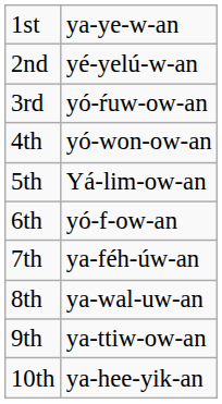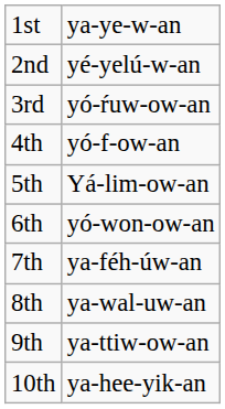 <table class="wikitable">
 <tr>
 <td>1st</td>
 <td>ya-ye-w-an</td>
 </tr>
 <tr>
 <td>2nd</td>
 <td>yé-yelú-w-an</td>
 </tr>
 <tr>
 <td>3rd</td>
 <td>yó-ŕuw-ow-an</td>
 </tr>
 <tr>
 <td>4th</td>
-<td>yó-won-ow-an</td>
+<td>yó-f-ow-an</td>
 </tr>
 <tr>
 <td>5th</td>
 <td>Yá-lim-ow-an</td>
 </tr>
 <tr>
 <td>6th</td>
-<td>yó-f-ow-an</td>
+<td>yó-won-ow-an</td>
 </tr>
 <tr>
 <td>7th</td>
 <td>ya-féh-úw-an</td>
 </tr>
 <tr>
 <td>8th</td>
 <td>ya-wal-uw-an</td>
 </tr>
 <tr>
 <td>9th</td>
 <td>ya-ttiw-ow-an</td>
 </tr>
 <tr>
 <td>10th</td>
 <td>ya-hee-yik-an</td>
 </tr>
 </table>
